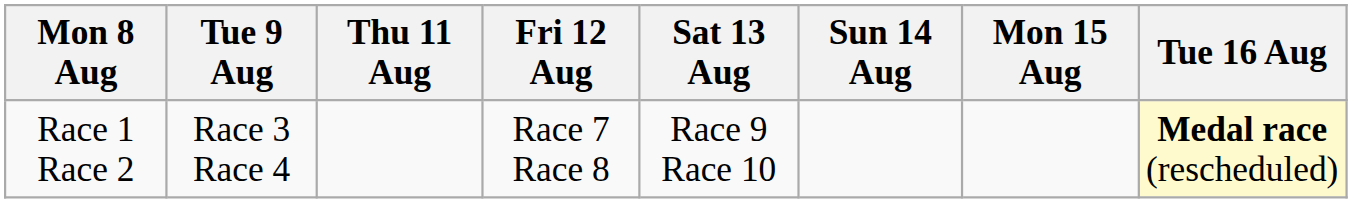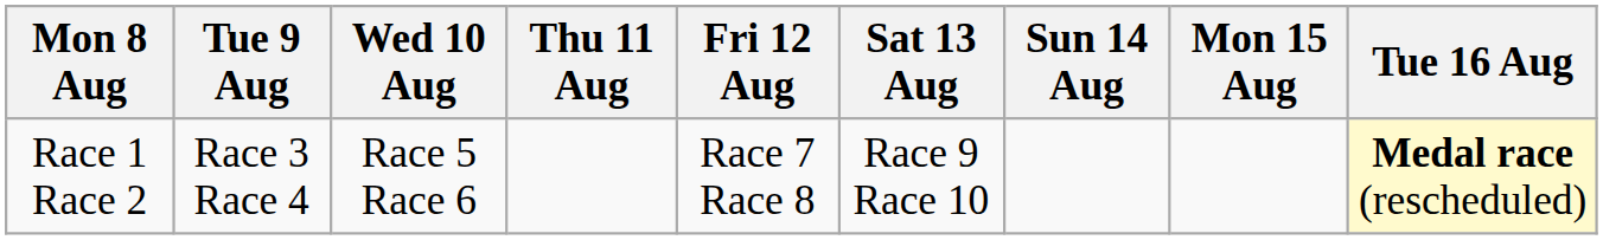 <table class="wikitable" style="text-align: center;">
 <tr>
 <th>Mon 8 Aug</th>
 <th>Tue 9 Aug</th>
+<th>Wed 10 Aug</th>
 <th>Thu 11 Aug</th>
 <th>Fri 12 Aug</th>
 <th>Sat 13 Aug</th>
 <th>Sun 14 Aug</th>
 <th>Mon 15 Aug</th>
 <th>Tue 16 Aug</th>
 </tr>
 <tr>
 <td>Race 1<br>Race 2</td>
 <td>Race 3<br>Race 4</td>
+<td>Race 5<br>Race 6</td>
 <td></td>
 <td>Race 7<br>Race 8</td>
 <td>Race 9<br>Race 10</td>
 <td></td>
 <td></td>
 <td style=background:lemonchiffon><strong>Medal race</strong><br>(rescheduled)</td>
 </tr>
 </table>
